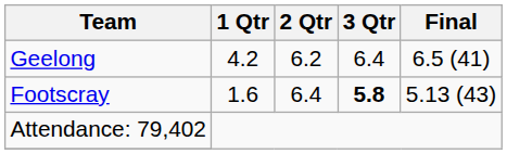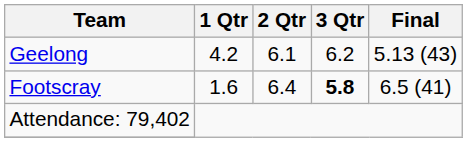 <table class="wikitable">
 <tr>
 <th>Team</th>
 <th>1 Qtr</th>
 <th>2 Qtr</th>
 <th>3 Qtr</th>
 <th>Final</th>
 </tr>
 <tr>
 <td><a href='#'>Geelong</a></td>
 <td align=center>4.2</td>
+<td align=center>6.1</td>
 <td align=center>6.2</td>
-<td align=center>6.4</td>
-<td align=center>6.5 (41)</td>
+<td align=center>5.13 (43)</td>
 </tr>
 <tr>
 <td><a href='#'>Footscray</a></td>
 <td align=center>1.6</td>
 <td align=center>6.4</td>
 <td align=center><strong>5.8</strong></td>
-<td align=center>5.13 (43)</td>
+<td align=center>6.5 (41)</td>
 </tr>
 <tr>
 <td align=center>Attendance: 79,402</td>
 </tr>
 <tr>
 </tr>
 </table>
